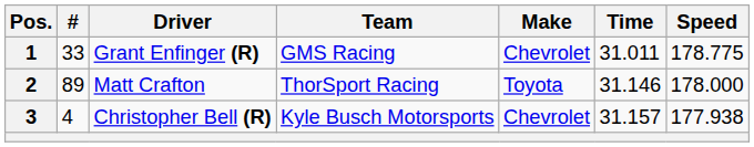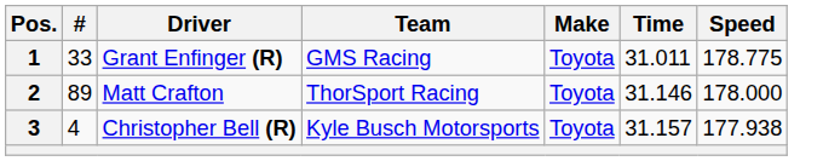 <table class="wikitable" style="font-size:95%">
 <tr>
 <th>Pos.</th>
 <th>#</th>
 <th>Driver</th>
 <th>Team</th>
 <th>Make</th>
 <th>Time</th>
 <th>Speed</th>
 </tr>
 <tr>
 <th>1</th>
 <td>33</td>
 <td><a href='#'>Grant Enfinger</a> <strong>(R)</strong></td>
 <td><a href='#'>GMS Racing</a></td>
-<td><a href='#'>Chevrolet</a></td>
+<td><a href='#'>Toyota</a></td>
 <td>31.011</td>
 <td>178.775</td>
 </tr>
 <tr>
 <th>2</th>
 <td>89</td>
 <td><a href='#'>Matt Crafton</a></td>
 <td><a href='#'>ThorSport Racing</a></td>
 <td><a href='#'>Toyota</a></td>
 <td>31.146</td>
 <td>178.000</td>
 </tr>
 <tr>
 <th>3</th>
 <td>4</td>
 <td><a href='#'>Christopher Bell</a> <strong>(R)</strong></td>
 <td><a href='#'>Kyle Busch Motorsports</a></td>
-<td><a href='#'>Chevrolet</a></td>
+<td><a href='#'>Toyota</a></td>
 <td>31.157</td>
 <td>177.938</td>
 </tr>
 <tr>
 <th colspan="7"></th>
 </tr>
 </table>
